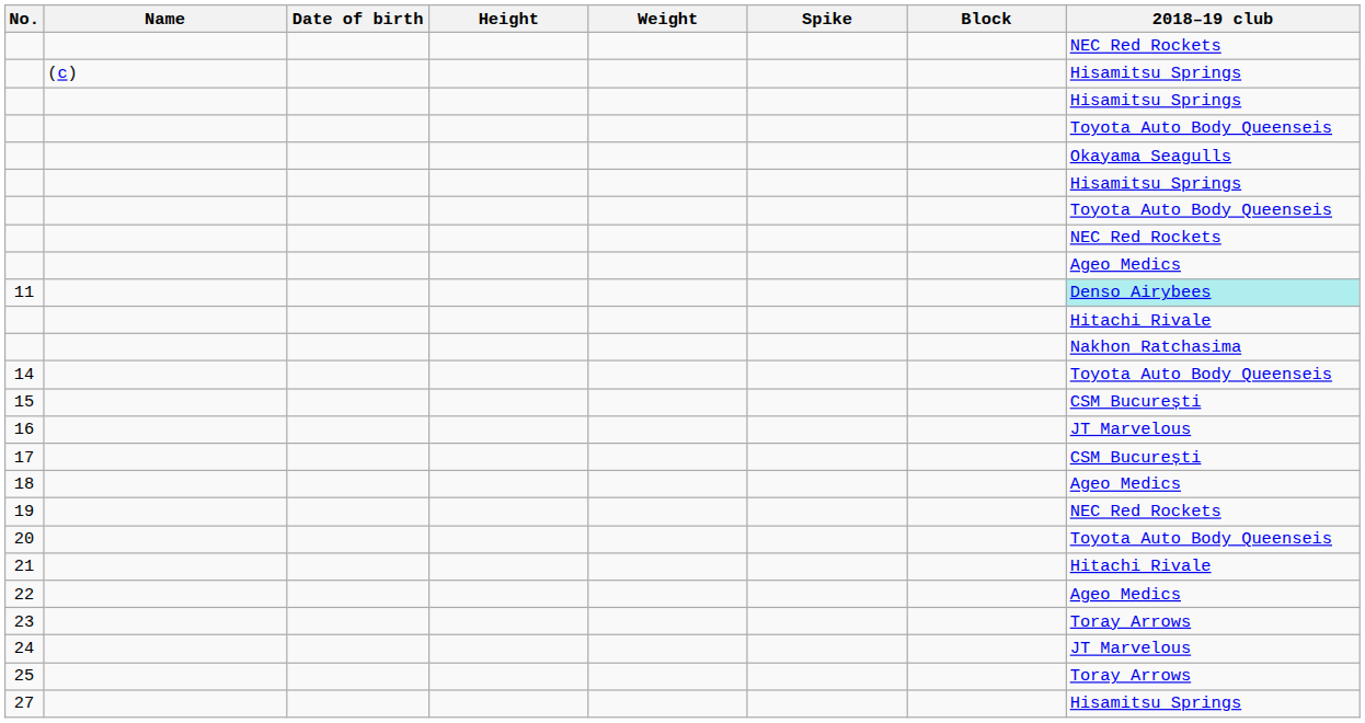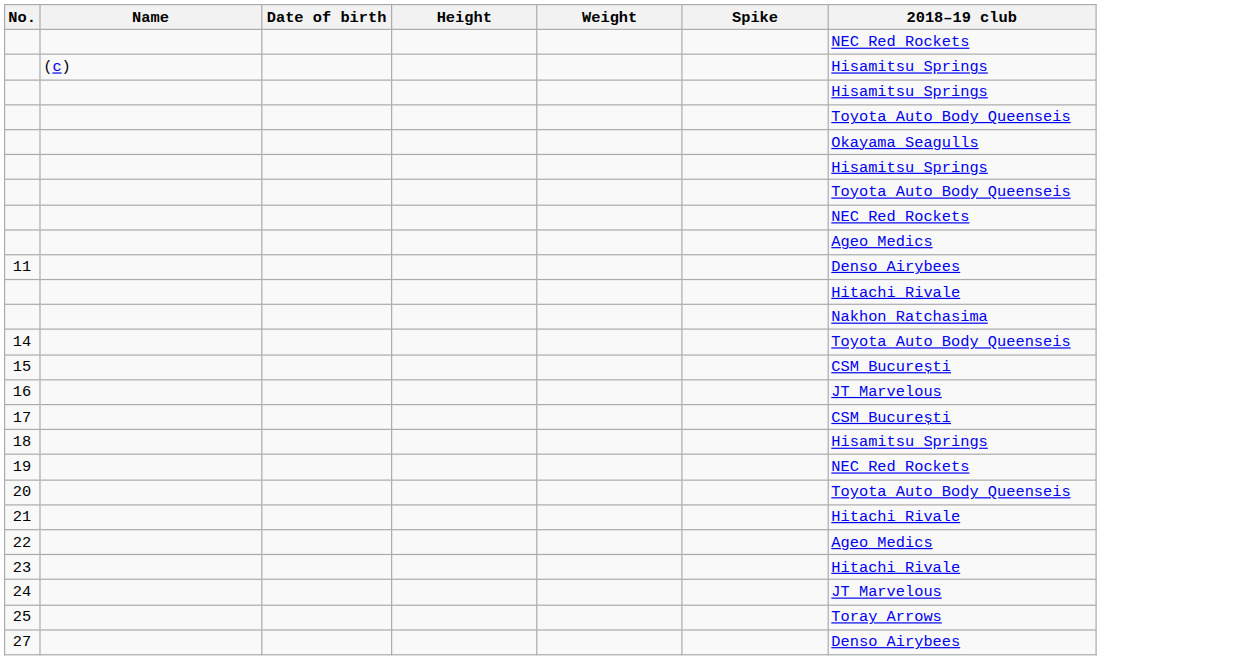 <table class="wikitable sortable" style="font-size:100%; text-align:center;">
 <tr>
 <th>No.</th>
 <th style="width:14em">Name</th>
 <th style="width:8em">Date of birth</th>
 <th style="width:9em">Height</th>
 <th style="width:9em">Weight</th>
 <th style="width:9em">Spike</th>
-<th style="width:9em">Block</th>
 <th style="width:17em">2018–19 club</th>
 </tr>
 <tr>
 <td></td>
 <td align=left></td>
 <td align=right></td>
-<td></td>
 <td></td>
 <td></td>
 <td></td>
 <td align=left> <a href='#'>NEC Red Rockets</a></td>
 </tr>
 <tr>
 <td></td>
 <td align=left> (<a href='#'>c</a>)</td>
 <td align=right></td>
 <td></td>
 <td></td>
 <td></td>
-<td></td>
 <td align=left> <a href='#'>Hisamitsu Springs</a></td>
 </tr>
 <tr>
 <td></td>
 <td align=left></td>
 <td align=right></td>
-<td></td>
 <td></td>
 <td></td>
 <td></td>
 <td align=left> <a href='#'>Hisamitsu Springs</a></td>
 </tr>
 <tr>
 <td></td>
 <td align=left></td>
 <td align=right></td>
 <td></td>
 <td></td>
 <td></td>
-<td></td>
 <td align=left> <a href='#'>Toyota Auto Body Queenseis</a></td>
 </tr>
 <tr>
 <td></td>
 <td align=left></td>
 <td align=right></td>
-<td></td>
 <td></td>
 <td></td>
 <td></td>
 <td align=left> <a href='#'>Okayama Seagulls</a></td>
 </tr>
 <tr>
 <td></td>
 <td align=left></td>
 <td align=right></td>
 <td></td>
 <td></td>
 <td></td>
-<td></td>
 <td align=left> <a href='#'>Hisamitsu Springs</a></td>
 </tr>
 <tr>
 <td></td>
 <td align=left></td>
 <td align=right></td>
-<td></td>
 <td></td>
 <td></td>
 <td></td>
 <td align=left> <a href='#'>Toyota Auto Body Queenseis</a></td>
 </tr>
 <tr>
 <td></td>
 <td align=left></td>
 <td align=right></td>
 <td></td>
 <td></td>
 <td></td>
-<td></td>
 <td align=left> <a href='#'>NEC Red Rockets</a></td>
 </tr>
 <tr>
 <td></td>
 <td align=left></td>
 <td align=right></td>
-<td></td>
 <td></td>
 <td></td>
 <td></td>
 <td align=left> <a href='#'>Ageo Medics</a></td>
 </tr>
 <tr>
 <td>11</td>
 <td align=left></td>
 <td align=right></td>
 <td></td>
 <td></td>
 <td></td>
-<td></td>
-<td align=left style="background: paleturquoise;"> <a href='#'>Denso Airybees</a></td>
+<td align=left> <a href='#'>Denso Airybees</a></td>
 </tr>
 <tr>
 <td></td>
 <td align=left></td>
 <td align=right></td>
-<td></td>
 <td></td>
 <td></td>
 <td></td>
 <td align=left> <a href='#'>Hitachi Rivale</a></td>
 </tr>
 <tr>
 <td></td>
 <td align=left></td>
 <td align=right></td>
 <td></td>
 <td></td>
 <td></td>
-<td></td>
 <td align=left> <a href='#'>Nakhon Ratchasima</a></td>
 </tr>
 <tr>
 <td>14</td>
 <td align=left></td>
 <td align=right></td>
-<td></td>
 <td></td>
 <td></td>
 <td></td>
 <td align=left> <a href='#'>Toyota Auto Body Queenseis</a></td>
 </tr>
 <tr>
 <td>15</td>
 <td align=left></td>
 <td align=right></td>
 <td></td>
 <td></td>
 <td></td>
-<td></td>
 <td align=left> <a href='#'>CSM București</a></td>
 </tr>
 <tr>
 <td>16</td>
 <td align=left></td>
 <td align=right></td>
-<td></td>
 <td></td>
 <td></td>
 <td></td>
 <td align=left> <a href='#'>JT Marvelous</a></td>
 </tr>
 <tr>
 <td>17</td>
 <td align=left></td>
 <td align=right></td>
 <td></td>
 <td></td>
 <td></td>
-<td></td>
 <td align=left> <a href='#'>CSM București</a></td>
 </tr>
 <tr>
 <td>18</td>
 <td align=left></td>
 <td align=right></td>
 <td></td>
 <td></td>
 <td></td>
-<td></td>
-<td align=left> <a href='#'>Ageo Medics</a></td>
+<td align=left> <a href='#'>Hisamitsu Springs</a></td>
 </tr>
 <tr>
 <td>19</td>
 <td align=left></td>
 <td align=right></td>
-<td></td>
 <td></td>
 <td></td>
 <td></td>
 <td align=left> <a href='#'>NEC Red Rockets</a></td>
 </tr>
 <tr>
 <td>20</td>
 <td align=left></td>
 <td align=right></td>
 <td></td>
 <td></td>
 <td></td>
-<td></td>
 <td align=left> <a href='#'>Toyota Auto Body Queenseis</a></td>
 </tr>
 <tr>
 <td>21</td>
 <td align=left></td>
 <td align=right></td>
-<td></td>
 <td></td>
 <td></td>
 <td></td>
 <td align=left> <a href='#'>Hitachi Rivale</a></td>
 </tr>
 <tr>
 <td>22</td>
 <td align=left></td>
 <td align=right></td>
 <td></td>
 <td></td>
 <td></td>
-<td></td>
 <td align=left> <a href='#'>Ageo Medics</a></td>
 </tr>
 <tr>
 <td>23</td>
 <td align=left></td>
 <td align=right></td>
 <td></td>
 <td></td>
 <td></td>
-<td></td>
-<td align=left> <a href='#'>Toray Arrows</a></td>
+<td align=left> <a href='#'>Hitachi Rivale</a></td>
 </tr>
 <tr>
 <td>24</td>
 <td align=left></td>
 <td align=right></td>
-<td></td>
 <td></td>
 <td></td>
 <td></td>
 <td align=left> <a href='#'>JT Marvelous</a></td>
 </tr>
 <tr>
 <td>25</td>
 <td align=left></td>
 <td align=right></td>
 <td></td>
 <td></td>
 <td></td>
-<td></td>
 <td align=left> <a href='#'>Toray Arrows</a></td>
 </tr>
 <tr>
 <td>27</td>
 <td align=left></td>
 <td align=right></td>
 <td></td>
 <td></td>
 <td></td>
-<td></td>
-<td align=left> <a href='#'>Hisamitsu Springs</a></td>
+<td align=left> <a href='#'>Denso Airybees</a></td>
 </tr>
 </table>
